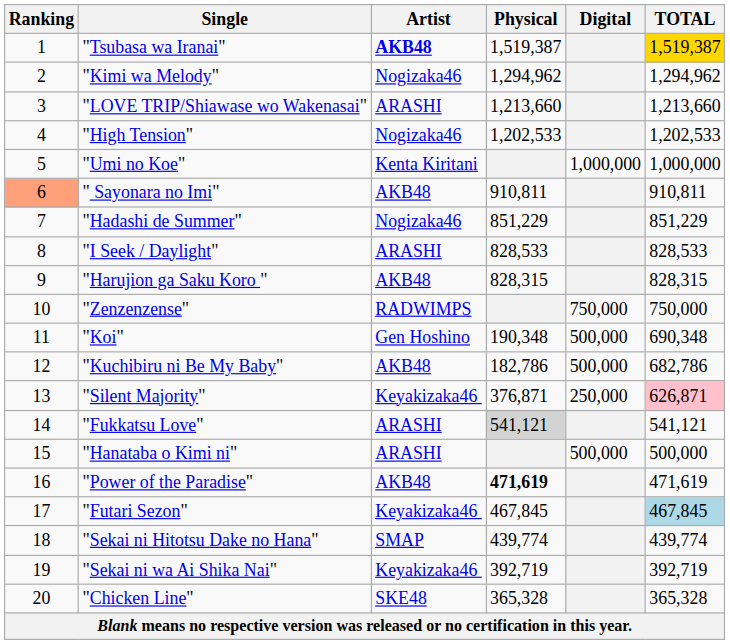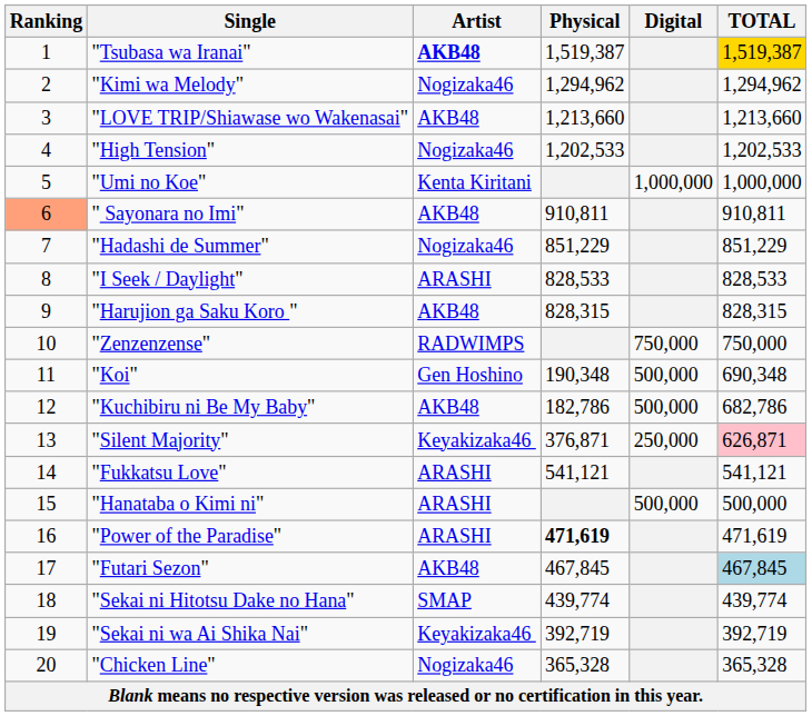 <table class="wikitable sortable" style="font-size:97%;">
 <tr>
 <th>Ranking</th>
 <th>Single</th>
 <th>Artist</th>
 <th>Physical</th>
 <th>Digital</th>
 <th>TOTAL</th>
 </tr>
 <tr>
 <td align="center">1</td>
 <td>"<a href='#'>Tsubasa wa Iranai</a>"</td>
 <td><strong><a href='#'>AKB48</a></strong></td>
 <td>1,519,387</td>
 <th></th>
 <td style="background: gold;">1,519,387</td>
 </tr>
 <tr>
 <td align="center">2</td>
 <td>"<a href='#'>Kimi wa Melody</a>"</td>
 <td><a href='#'>Nogizaka46</a></td>
 <td>1,294,962</td>
 <th></th>
 <td>1,294,962</td>
 </tr>
 <tr>
 <td align="center">3</td>
 <td>"<a href='#'>LOVE TRIP/Shiawase wo Wakenasai</a>"</td>
-<td><a href='#'>ARASHI</a></td>
+<td><a href='#'>AKB48</a></td>
 <td>1,213,660</td>
 <th></th>
 <td>1,213,660</td>
 </tr>
 <tr>
 <td align="center">4</td>
 <td>"<a href='#'>High Tension</a>"</td>
 <td><a href='#'>Nogizaka46</a></td>
 <td>1,202,533</td>
 <th></th>
 <td>1,202,533</td>
 </tr>
 <tr>
 <td align="center">5</td>
 <td>"<a href='#'>Umi no Koe</a>"</td>
 <td><a href='#'>Kenta Kiritani</a></td>
 <th></th>
 <td>1,000,000</td>
 <td>1,000,000</td>
 </tr>
 <tr>
 <td align="center" style="background: lightsalmon;">6</td>
 <td>"<a href='#'> Sayonara no Imi</a>"</td>
 <td><a href='#'>AKB48</a></td>
 <td>910,811</td>
 <th></th>
 <td>910,811</td>
 </tr>
 <tr>
 <td align="center">7</td>
 <td>"<a href='#'>Hadashi de Summer</a>"</td>
 <td><a href='#'>Nogizaka46</a></td>
 <td>851,229</td>
 <th></th>
 <td>851,229</td>
 </tr>
 <tr>
 <td align="center">8</td>
 <td>"<a href='#'>I Seek / Daylight</a>"</td>
 <td><a href='#'>ARASHI</a></td>
 <td>828,533</td>
 <th></th>
 <td>828,533</td>
 </tr>
 <tr>
 <td align="center">9</td>
 <td>"<a href='#'>Harujion ga Saku Koro </a>"</td>
 <td><a href='#'>AKB48</a></td>
 <td>828,315</td>
 <th></th>
 <td>828,315</td>
 </tr>
 <tr>
 <td align="center">10</td>
 <td>"<a href='#'>Zenzenzense</a>"</td>
 <td><a href='#'>RADWIMPS</a></td>
 <th></th>
 <td>750,000</td>
 <td>750,000</td>
 </tr>
 <tr>
 <td align="center">11</td>
 <td>"<a href='#'>Koi</a>"</td>
 <td><a href='#'>Gen Hoshino</a></td>
 <td>190,348</td>
 <td>500,000</td>
 <td>690,348</td>
 </tr>
 <tr>
 <td align="center">12</td>
 <td>"<a href='#'>Kuchibiru ni Be My Baby</a>"</td>
 <td><a href='#'>AKB48</a></td>
 <td>182,786</td>
 <td>500,000</td>
 <td>682,786</td>
 </tr>
 <tr>
 <td align="center">13</td>
 <td>"<a href='#'>Silent Majority</a>"</td>
 <td><a href='#'>Keyakizaka46 </a></td>
 <td>376,871</td>
 <td>250,000</td>
 <td style="background: pink;">626,871</td>
 </tr>
 <tr>
 <td align="center">14</td>
 <td>"<a href='#'>Fukkatsu Love</a>"</td>
 <td><a href='#'>ARASHI</a></td>
-<td style="background: lightgrey;">541,121</td>
+<td>541,121</td>
 <th></th>
 <td>541,121</td>
 </tr>
 <tr>
 <td align="center">15</td>
 <td>"<a href='#'>Hanataba o Kimi ni</a>"</td>
 <td><a href='#'>ARASHI</a></td>
 <th></th>
 <td>500,000</td>
 <td>500,000</td>
 </tr>
 <tr>
 <td align="center">16</td>
 <td>"<a href='#'>Power of the Paradise</a>"</td>
-<td><a href='#'>AKB48</a></td>
+<td><a href='#'>ARASHI</a></td>
 <td><strong>471,619</strong></td>
 <th></th>
 <td>471,619</td>
 </tr>
 <tr>
 <td align="center">17</td>
 <td>"<a href='#'>Futari Sezon</a>"</td>
-<td><a href='#'>Keyakizaka46 </a></td>
+<td><a href='#'>AKB48</a></td>
 <td>467,845</td>
 <th></th>
 <td style="background: lightblue;">467,845</td>
 </tr>
 <tr>
 <td align="center">18</td>
 <td>"<a href='#'>Sekai ni Hitotsu Dake no Hana</a>"</td>
 <td><a href='#'>SMAP</a></td>
 <td>439,774</td>
 <th></th>
 <td>439,774</td>
 </tr>
 <tr>
 <td align="center">19</td>
 <td>"<a href='#'>Sekai ni wa Ai Shika Nai</a>"</td>
 <td><a href='#'>Keyakizaka46 </a></td>
 <td>392,719</td>
 <th></th>
 <td>392,719</td>
 </tr>
 <tr>
 <td align="center">20</td>
 <td>"<a href='#'>Chicken Line</a>"</td>
-<td><a href='#'>SKE48</a></td>
+<td><a href='#'>Nogizaka46</a></td>
 <td>365,328</td>
 <th></th>
 <td>365,328</td>
 </tr>
 <tr>
 <th colspan="6" style="font-size:90%"><em>Blank</em> means no respective version was released or no certification in this year.</th>
 </tr>
 </table>
